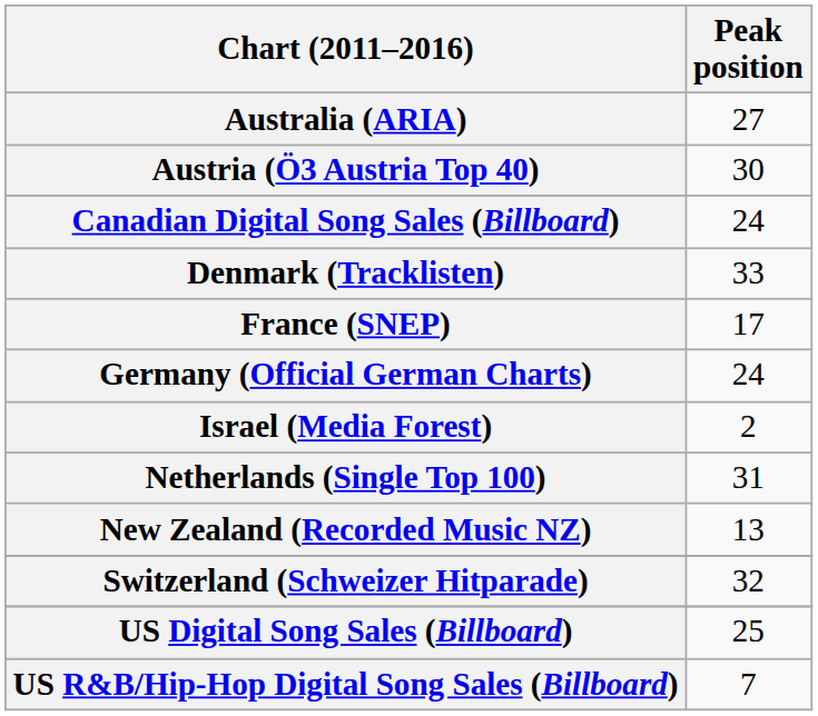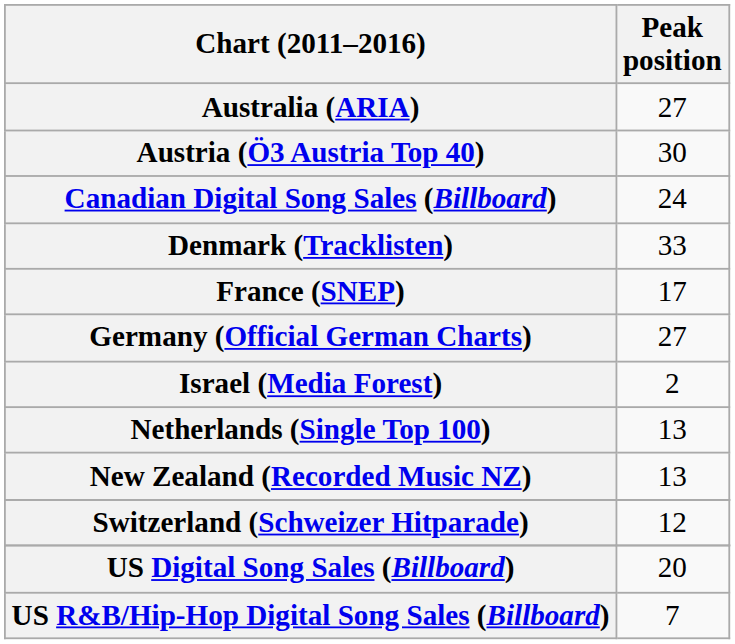 <table class="wikitable sortable plainrowheaders" style="text-align:center">
 <tr>
 <th scope="col">Chart (2011–2016)</th>
 <th scope="col">Peak<br>position</th>
 </tr>
 <tr>
 <th scope="row">Australia (<a href='#'>ARIA</a>)</th>
 <td>27</td>
 </tr>
 <tr>
 <th scope="row">Austria (<a href='#'>Ö3 Austria Top 40</a>)</th>
 <td>30</td>
 </tr>
 <tr>
 <th scope="row"><a href='#'>Canadian Digital Song Sales</a> (<em><a href='#'>Billboard</a></em>)</th>
 <td>24</td>
 </tr>
 <tr>
 <th scope="row">Denmark (<a href='#'>Tracklisten</a>)</th>
 <td>33</td>
 </tr>
 <tr>
 <th scope="row">France (<a href='#'>SNEP</a>)</th>
 <td>17</td>
 </tr>
 <tr>
 <th scope="row">Germany (<a href='#'>Official German Charts</a>)</th>
-<td>24</td>
+<td>27</td>
 </tr>
 <tr>
 <th scope="row">Israel (<a href='#'>Media Forest</a>)</th>
 <td>2</td>
 </tr>
 <tr>
 <th scope="row">Netherlands (<a href='#'>Single Top 100</a>)</th>
-<td>31</td>
+<td>13</td>
 </tr>
 <tr>
 <th scope="row">New Zealand (<a href='#'>Recorded Music NZ</a>)</th>
 <td>13</td>
 </tr>
 <tr>
 </tr>
 <tr>
 </tr>
 <tr>
 </tr>
 <tr>
 <th scope="row">Switzerland (<a href='#'>Schweizer Hitparade</a>)</th>
-<td>32</td>
+<td>12</td>
 </tr>
 <tr>
 </tr>
 <tr>
 </tr>
 <tr>
 <th scope="row">US <a href='#'>Digital Song Sales</a> (<em><a href='#'>Billboard</a></em>)</th>
-<td>25</td>
+<td>20</td>
 </tr>
 <tr>
 <th scope="row">US <a href='#'>R&B/Hip-Hop Digital Song Sales</a> (<em><a href='#'>Billboard</a></em>)</th>
 <td>7</td>
 </tr>
 </table>
